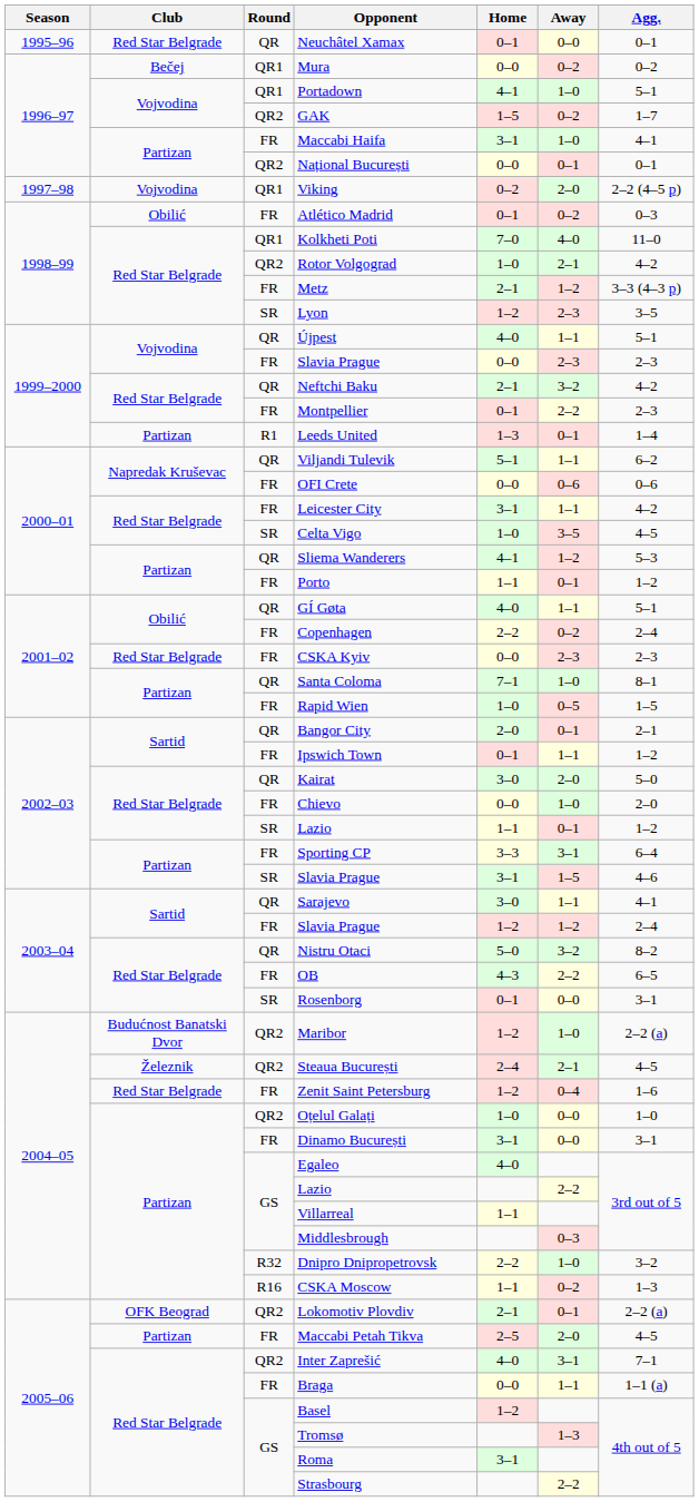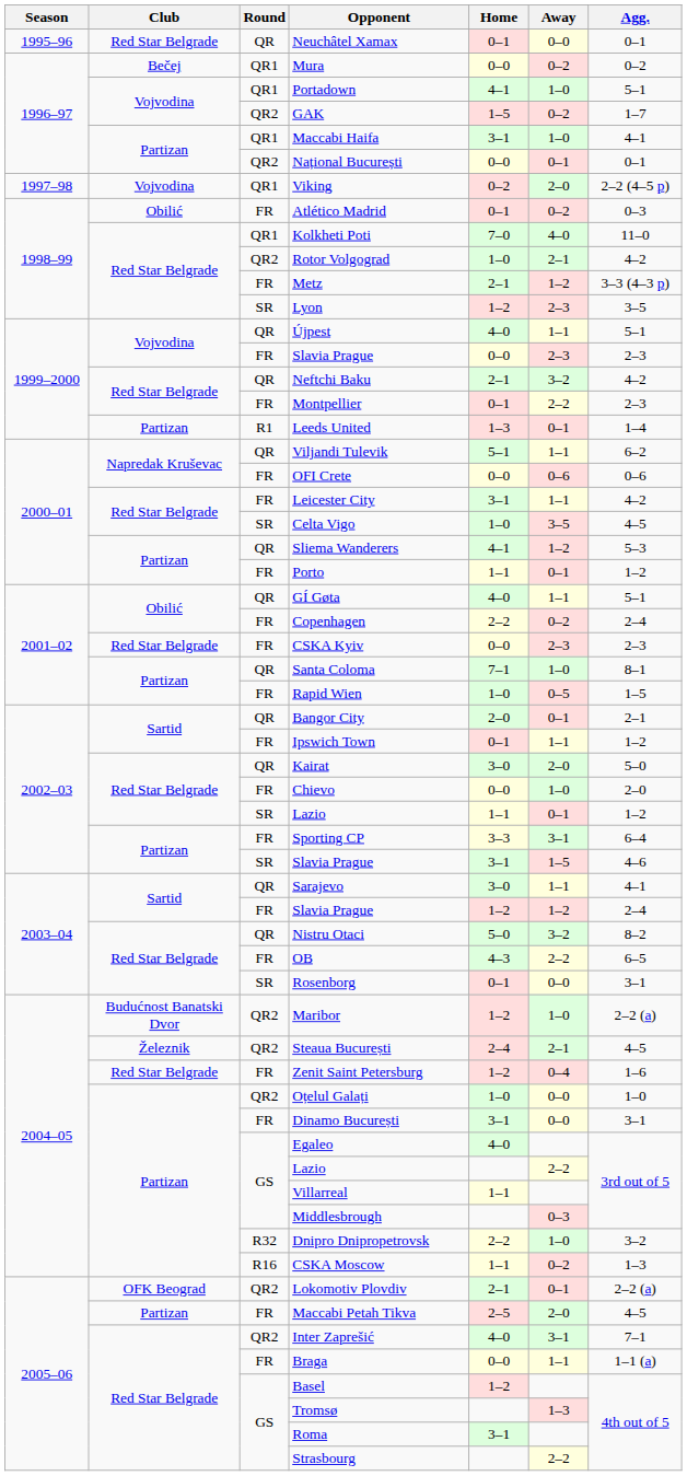 <table class="wikitable" style="font-size:95%; text-align: center;">
 <tr>
 <th width="80">Season</th>
 <th width="150">Club</th>
 <th width="30">Round</th>
 <th width="180">Opponent</th>
 <th width="55">Home</th>
 <th width="55">Away</th>
 <th width="90"><a href='#'>Agg.</a></th>
 </tr>
 <tr>
 <td><a href='#'>1995–96</a></td>
 <td><a href='#'>Red Star Belgrade</a></td>
 <td>QR</td>
 <td align="left"> <a href='#'>Neuchâtel Xamax</a></td>
 <td bgcolor="#ffdddd">0–1</td>
 <td bgcolor="#ffffdd">0–0</td>
 <td>0–1</td>
 </tr>
 <tr>
 <td rowspan=5><a href='#'>1996–97</a></td>
 <td><a href='#'>Bečej</a></td>
 <td>QR1</td>
 <td align="left"> <a href='#'>Mura</a></td>
 <td bgcolor="#ffffdd">0–0</td>
 <td bgcolor="#ffdddd">0–2</td>
 <td>0–2</td>
 </tr>
 <tr>
 <td rowspan=2><a href='#'>Vojvodina</a></td>
 <td>QR1</td>
 <td align="left"> <a href='#'>Portadown</a></td>
 <td bgcolor="#ddffdd">4–1</td>
 <td bgcolor="#ddffdd">1–0</td>
 <td>5–1</td>
 </tr>
 <tr>
 <td>QR2</td>
 <td align="left"> <a href='#'>GAK</a></td>
 <td bgcolor="#ffdddd">1–5</td>
 <td bgcolor="#ffdddd">0–2</td>
 <td>1–7</td>
 </tr>
 <tr>
 <td rowspan=2><a href='#'>Partizan</a></td>
-<td>FR</td>
+<td>QR1</td>
 <td align="left"> <a href='#'>Maccabi Haifa</a></td>
 <td bgcolor="#ddffdd">3–1</td>
 <td bgcolor="#ddffdd">1–0</td>
 <td>4–1</td>
 </tr>
 <tr>
 <td>QR2</td>
 <td align="left"> <a href='#'>Național București</a></td>
 <td bgcolor="#ffffdd">0–0</td>
 <td bgcolor="#ffdddd">0–1</td>
 <td>0–1</td>
 </tr>
 <tr>
 <td><a href='#'>1997–98</a></td>
 <td><a href='#'>Vojvodina</a></td>
 <td>QR1</td>
 <td align="left"> <a href='#'>Viking</a></td>
 <td bgcolor="#ffdddd">0–2</td>
 <td bgcolor="#ddffdd">2–0</td>
 <td>2–2 (4–5 <a href='#'>p</a>)</td>
 </tr>
 <tr>
 <td rowspan=5><a href='#'>1998–99</a></td>
 <td><a href='#'>Obilić</a></td>
 <td>FR</td>
 <td align="left"> <a href='#'>Atlético Madrid</a></td>
 <td bgcolor="#ffdddd">0–1</td>
 <td bgcolor="#ffdddd">0–2</td>
 <td>0–3</td>
 </tr>
 <tr>
 <td rowspan=4><a href='#'>Red Star Belgrade</a></td>
 <td>QR1</td>
 <td align="left"> <a href='#'>Kolkheti Poti</a></td>
 <td bgcolor="#ddffdd">7–0</td>
 <td bgcolor="#ddffdd">4–0</td>
 <td>11–0</td>
 </tr>
 <tr>
 <td>QR2</td>
 <td align="left"> <a href='#'>Rotor Volgograd</a></td>
 <td bgcolor="#ddffdd">1–0</td>
 <td bgcolor="#ddffdd">2–1</td>
 <td>4–2</td>
 </tr>
 <tr>
 <td>FR</td>
 <td align="left"> <a href='#'>Metz</a></td>
 <td bgcolor="#ddffdd">2–1</td>
 <td bgcolor="#ffdddd">1–2</td>
 <td>3–3 (4–3 <a href='#'>p</a>)</td>
 </tr>
 <tr>
 <td>SR</td>
 <td align="left"> <a href='#'>Lyon</a></td>
 <td bgcolor="#ffdddd">1–2</td>
 <td bgcolor="#ffdddd">2–3</td>
 <td>3–5</td>
 </tr>
 <tr>
 <td rowspan=5><a href='#'>1999–2000</a></td>
 <td rowspan=2><a href='#'>Vojvodina</a></td>
 <td>QR</td>
 <td align="left"> <a href='#'>Újpest</a></td>
 <td bgcolor="#ddffdd">4–0</td>
 <td bgcolor="#ffffdd">1–1</td>
 <td>5–1</td>
 </tr>
 <tr>
 <td>FR</td>
 <td align="left"> <a href='#'>Slavia Prague</a></td>
 <td bgcolor="#ffffdd">0–0</td>
 <td bgcolor="#ffdddd">2–3</td>
 <td>2–3</td>
 </tr>
 <tr>
 <td rowspan=2><a href='#'>Red Star Belgrade</a></td>
 <td>QR</td>
 <td align="left"> <a href='#'>Neftchi Baku</a></td>
 <td bgcolor="#ddffdd">2–1</td>
 <td bgcolor="#ddffdd">3–2</td>
 <td>4–2</td>
 </tr>
 <tr>
 <td>FR</td>
 <td align="left"> <a href='#'>Montpellier</a></td>
 <td bgcolor="#ffdddd">0–1</td>
 <td bgcolor="#ffffdd">2–2</td>
 <td>2–3</td>
 </tr>
 <tr>
 <td><a href='#'>Partizan</a></td>
 <td>R1</td>
 <td align="left"> <a href='#'>Leeds United</a></td>
 <td bgcolor="#ffdddd">1–3</td>
 <td bgcolor="#ffdddd">0–1</td>
 <td>1–4</td>
 </tr>
 <tr>
 <td rowspan=6><a href='#'>2000–01</a></td>
 <td rowspan=2><a href='#'>Napredak Kruševac</a></td>
 <td>QR</td>
 <td align="left"> <a href='#'>Viljandi Tulevik</a></td>
 <td bgcolor="#ddffdd">5–1</td>
 <td bgcolor="#ffffdd">1–1</td>
 <td>6–2</td>
 </tr>
 <tr>
 <td>FR</td>
 <td align="left"> <a href='#'>OFI Crete</a></td>
 <td bgcolor="#ffffdd">0–0</td>
 <td bgcolor="#ffdddd">0–6</td>
 <td>0–6</td>
 </tr>
 <tr>
 <td rowspan=2><a href='#'>Red Star Belgrade</a></td>
 <td>FR</td>
 <td align="left"> <a href='#'>Leicester City</a></td>
 <td bgcolor="#ddffdd">3–1</td>
 <td bgcolor="#ffffdd">1–1</td>
 <td>4–2</td>
 </tr>
 <tr>
 <td>SR</td>
 <td align="left"> <a href='#'>Celta Vigo</a></td>
 <td bgcolor="#ddffdd">1–0</td>
 <td bgcolor="#ffdddd">3–5</td>
 <td>4–5</td>
 </tr>
 <tr>
 <td rowspan=2><a href='#'>Partizan</a></td>
 <td>QR</td>
 <td align="left"> <a href='#'>Sliema Wanderers</a></td>
 <td bgcolor="#ddffdd">4–1</td>
 <td bgcolor="#ffdddd">1–2</td>
 <td>5–3</td>
 </tr>
 <tr>
 <td>FR</td>
 <td align="left"> <a href='#'>Porto</a></td>
 <td bgcolor="#ffffdd">1–1</td>
 <td bgcolor="#ffdddd">0–1</td>
 <td>1–2</td>
 </tr>
 <tr>
 <td rowspan=5><a href='#'>2001–02</a></td>
 <td rowspan=2><a href='#'>Obilić</a></td>
 <td>QR</td>
 <td align="left"> <a href='#'>GÍ Gøta</a></td>
 <td bgcolor="#ddffdd">4–0</td>
 <td bgcolor="#ffffdd">1–1</td>
 <td>5–1</td>
 </tr>
 <tr>
 <td>FR</td>
 <td align="left"> <a href='#'>Copenhagen</a></td>
 <td bgcolor="#ffffdd">2–2</td>
 <td bgcolor="#ffdddd">0–2</td>
 <td>2–4</td>
 </tr>
 <tr>
 <td><a href='#'>Red Star Belgrade</a></td>
 <td>FR</td>
 <td align="left"> <a href='#'>CSKA Kyiv</a></td>
 <td bgcolor="#ffffdd">0–0</td>
 <td bgcolor="#ffdddd">2–3</td>
 <td>2–3</td>
 </tr>
 <tr>
 <td rowspan=2><a href='#'>Partizan</a></td>
 <td>QR</td>
 <td align="left"> <a href='#'>Santa Coloma</a></td>
 <td bgcolor="#ddffdd">7–1</td>
 <td bgcolor="#ddffdd">1–0</td>
 <td>8–1</td>
 </tr>
 <tr>
 <td>FR</td>
 <td align="left"> <a href='#'>Rapid Wien</a></td>
 <td bgcolor="#ddffdd">1–0</td>
 <td bgcolor="#ffdddd">0–5</td>
 <td>1–5</td>
 </tr>
 <tr>
 <td rowspan=7><a href='#'>2002–03</a></td>
 <td rowspan=2><a href='#'>Sartid</a></td>
 <td>QR</td>
 <td align="left"> <a href='#'>Bangor City</a></td>
 <td bgcolor="#ddffdd">2–0</td>
 <td bgcolor="#ffdddd">0–1</td>
 <td>2–1</td>
 </tr>
 <tr>
 <td>FR</td>
 <td align="left"> <a href='#'>Ipswich Town</a></td>
 <td bgcolor="#ffdddd">0–1</td>
 <td bgcolor="#ffffdd">1–1</td>
 <td>1–2</td>
 </tr>
 <tr>
 <td rowspan=3><a href='#'>Red Star Belgrade</a></td>
 <td>QR</td>
 <td align="left"> <a href='#'>Kairat</a></td>
 <td bgcolor="#ddffdd">3–0</td>
 <td bgcolor="#ddffdd">2–0</td>
 <td>5–0</td>
 </tr>
 <tr>
 <td>FR</td>
 <td align="left"> <a href='#'>Chievo</a></td>
 <td bgcolor="#ffffdd">0–0</td>
 <td bgcolor="#ddffdd">1–0</td>
 <td>2–0</td>
 </tr>
 <tr>
 <td>SR</td>
 <td align="left"> <a href='#'>Lazio</a></td>
 <td bgcolor="#ffffdd">1–1</td>
 <td bgcolor="#ffdddd">0–1</td>
 <td>1–2</td>
 </tr>
 <tr>
 <td rowspan=2><a href='#'>Partizan</a></td>
 <td>FR</td>
 <td align="left"> <a href='#'>Sporting CP</a></td>
 <td bgcolor="#ffffdd">3–3</td>
 <td bgcolor="#ddffdd">3–1</td>
 <td>6–4</td>
 </tr>
 <tr>
 <td>SR</td>
 <td align="left"> <a href='#'>Slavia Prague</a></td>
 <td bgcolor="#ddffdd">3–1</td>
 <td bgcolor="#ffdddd">1–5</td>
 <td>4–6</td>
 </tr>
 <tr>
 <td rowspan=5><a href='#'>2003–04</a></td>
 <td rowspan=2><a href='#'>Sartid</a></td>
 <td>QR</td>
 <td align="left"> <a href='#'>Sarajevo</a></td>
 <td bgcolor="#ddffdd">3–0</td>
 <td bgcolor="#ffffdd">1–1</td>
 <td>4–1</td>
 </tr>
 <tr>
 <td>FR</td>
 <td align="left"> <a href='#'>Slavia Prague</a></td>
 <td bgcolor="#ffdddd">1–2</td>
 <td bgcolor="#ffdddd">1–2</td>
 <td>2–4</td>
 </tr>
 <tr>
 <td rowspan=3><a href='#'>Red Star Belgrade</a></td>
 <td>QR</td>
 <td align="left"> <a href='#'>Nistru Otaci</a></td>
 <td bgcolor="#ddffdd">5–0</td>
 <td bgcolor="#ddffdd">3–2</td>
 <td>8–2</td>
 </tr>
 <tr>
 <td>FR</td>
 <td align="left"> <a href='#'>OB</a></td>
 <td bgcolor="#ddffdd">4–3</td>
 <td bgcolor="#ffffdd">2–2</td>
 <td>6–5</td>
 </tr>
 <tr>
 <td>SR</td>
 <td align="left"> <a href='#'>Rosenborg</a></td>
 <td bgcolor="#ffdddd">0–1</td>
 <td bgcolor="#ffffdd">0–0</td>
 <td>3–1</td>
 </tr>
 <tr>
 <td rowspan=11><a href='#'>2004–05</a></td>
 <td><a href='#'>Budućnost Banatski Dvor</a></td>
 <td>QR2</td>
 <td align="left"> <a href='#'>Maribor</a></td>
 <td bgcolor="#ffdddd">1–2</td>
 <td bgcolor="#ddffdd">1–0</td>
 <td>2–2 (<a href='#'>a</a>)</td>
 </tr>
 <tr>
 <td><a href='#'>Železnik</a></td>
 <td>QR2</td>
 <td align="left"> <a href='#'>Steaua București</a></td>
 <td bgcolor="#ffdddd">2–4</td>
 <td bgcolor="#ddffdd">2–1</td>
 <td>4–5</td>
 </tr>
 <tr>
 <td><a href='#'>Red Star Belgrade</a></td>
 <td>FR</td>
 <td align="left"> <a href='#'>Zenit Saint Petersburg</a></td>
 <td bgcolor="#ffdddd">1–2</td>
 <td bgcolor="#ffdddd">0–4</td>
 <td>1–6</td>
 </tr>
 <tr>
 <td rowspan=8><a href='#'>Partizan</a></td>
 <td>QR2</td>
 <td align="left"> <a href='#'>Oțelul Galați</a></td>
 <td bgcolor="#ddffdd">1–0</td>
 <td bgcolor="#ffffdd">0–0</td>
 <td>1–0</td>
 </tr>
 <tr>
 <td>FR</td>
 <td align="left"> <a href='#'>Dinamo București</a></td>
 <td bgcolor="#ddffdd">3–1</td>
 <td bgcolor="#ffffdd">0–0</td>
 <td>3–1</td>
 </tr>
 <tr>
 <td rowspan=4>GS</td>
 <td align="left"> <a href='#'>Egaleo</a></td>
 <td bgcolor="#ddffdd">4–0</td>
 <td></td>
 <td rowspan=4><a href='#'>3rd out of 5</a></td>
 </tr>
 <tr>
 <td align="left"> <a href='#'>Lazio</a></td>
 <td></td>
 <td bgcolor="#ffffdd">2–2</td>
 </tr>
 <tr>
 <td align="left"> <a href='#'>Villarreal</a></td>
 <td bgcolor="#ffffdd">1–1</td>
 <td></td>
 </tr>
 <tr>
 <td align="left"> <a href='#'>Middlesbrough</a></td>
 <td></td>
 <td bgcolor="#ffdddd">0–3</td>
 </tr>
 <tr>
 <td>R32</td>
 <td align="left"> <a href='#'>Dnipro Dnipropetrovsk</a></td>
 <td bgcolor="#ffffdd">2–2</td>
 <td bgcolor="#ddffdd">1–0</td>
 <td>3–2</td>
 </tr>
 <tr>
 <td>R16</td>
 <td align="left"> <a href='#'>CSKA Moscow</a></td>
 <td bgcolor="#ffffdd">1–1</td>
 <td bgcolor="#ffdddd">0–2</td>
 <td>1–3</td>
 </tr>
 <tr>
 <td rowspan=8><a href='#'>2005–06</a></td>
 <td><a href='#'>OFK Beograd</a></td>
 <td>QR2</td>
 <td align="left"> <a href='#'>Lokomotiv Plovdiv</a></td>
 <td bgcolor="#ddffdd">2–1</td>
 <td bgcolor="#ffdddd">0–1</td>
 <td>2–2 (<a href='#'>a</a>)</td>
 </tr>
 <tr>
 <td><a href='#'>Partizan</a></td>
 <td>FR</td>
 <td align="left"> <a href='#'>Maccabi Petah Tikva</a></td>
 <td bgcolor="#ffdddd">2–5</td>
 <td bgcolor="#ddffdd">2–0</td>
 <td>4–5</td>
 </tr>
 <tr>
 <td rowspan=6><a href='#'>Red Star Belgrade</a></td>
 <td>QR2</td>
 <td align="left"> <a href='#'>Inter Zaprešić</a></td>
 <td bgcolor="#ddffdd">4–0</td>
 <td bgcolor="#ddffdd">3–1</td>
 <td>7–1</td>
 </tr>
 <tr>
 <td>FR</td>
 <td align="left"> <a href='#'>Braga</a></td>
 <td bgcolor="#ffffdd">0–0</td>
 <td bgcolor="#ffffdd">1–1</td>
 <td>1–1 (<a href='#'>a</a>)</td>
 </tr>
 <tr>
 <td rowspan=4>GS</td>
 <td align="left"> <a href='#'>Basel</a></td>
 <td bgcolor="#ffdddd">1–2</td>
 <td></td>
 <td rowspan=4><a href='#'>4th out of 5</a></td>
 </tr>
 <tr>
 <td align="left"> <a href='#'>Tromsø</a></td>
 <td></td>
 <td bgcolor="#ffdddd">1–3</td>
 </tr>
 <tr>
 <td align="left"> <a href='#'>Roma</a></td>
 <td bgcolor="#ddffdd">3–1</td>
 <td></td>
 </tr>
 <tr>
 <td align="left"> <a href='#'>Strasbourg</a></td>
 <td></td>
 <td bgcolor="#ffffdd">2–2</td>
 </tr>
 </table>
